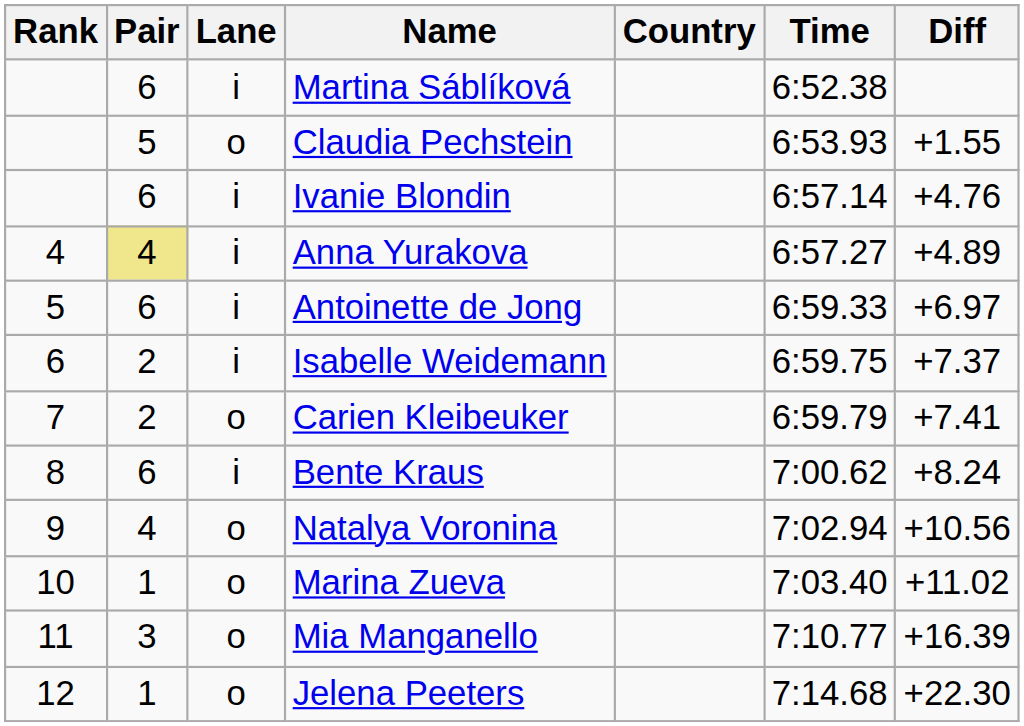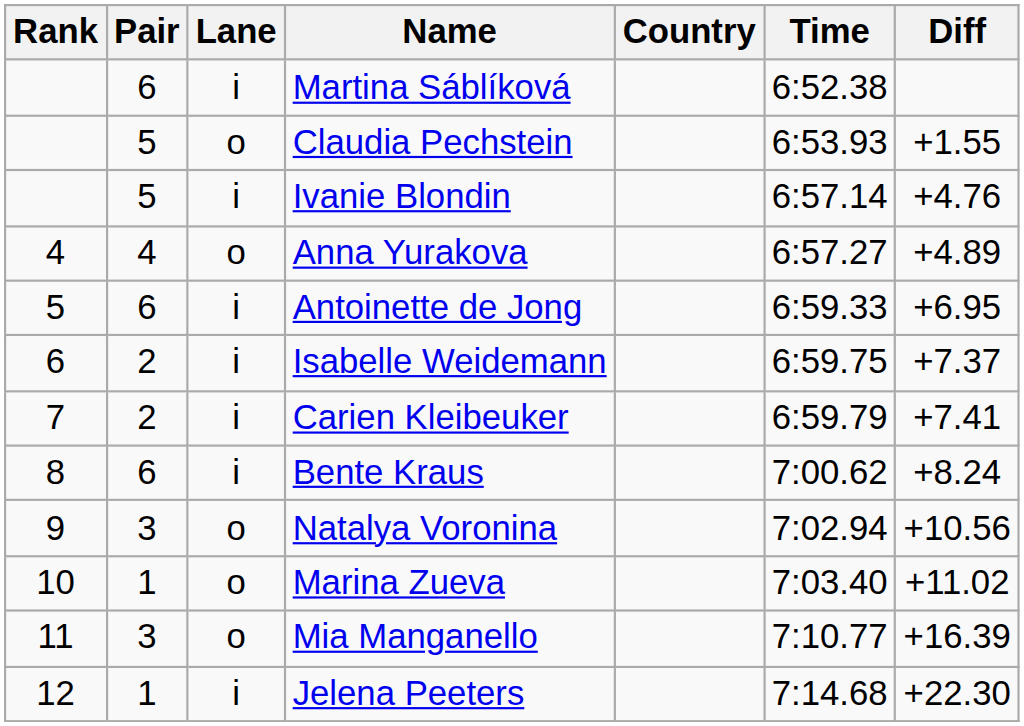 <table class="wikitable sortable" style="text-align:center">
 <tr>
 <th>Rank</th>
 <th>Pair</th>
 <th>Lane</th>
 <th>Name</th>
 <th>Country</th>
 <th>Time</th>
 <th>Diff</th>
 </tr>
 <tr>
 <td></td>
 <td>6</td>
 <td>i</td>
 <td align=left><a href='#'>Martina Sáblíková</a></td>
 <td align=left></td>
 <td>6:52.38</td>
 <td></td>
 </tr>
 <tr>
 <td></td>
 <td>5</td>
 <td>o</td>
 <td align=left><a href='#'>Claudia Pechstein</a></td>
 <td align=left></td>
 <td>6:53.93</td>
 <td>+1.55</td>
 </tr>
 <tr>
 <td></td>
-<td>6</td>
+<td>5</td>
 <td>i</td>
 <td align=left><a href='#'>Ivanie Blondin</a></td>
 <td align=left></td>
 <td>6:57.14</td>
 <td>+4.76</td>
 </tr>
 <tr>
 <td>4</td>
-<td style="background: khaki;">4</td>
-<td>i</td>
+<td>4</td>
+<td>o</td>
 <td align=left><a href='#'>Anna Yurakova</a></td>
 <td align=left></td>
 <td>6:57.27</td>
 <td>+4.89</td>
 </tr>
 <tr>
 <td>5</td>
 <td>6</td>
 <td>i</td>
 <td align=left><a href='#'>Antoinette de Jong</a></td>
 <td align=left></td>
 <td>6:59.33</td>
-<td>+6.97</td>
+<td>+6.95</td>
 </tr>
 <tr>
 <td>6</td>
 <td>2</td>
 <td>i</td>
 <td align=left><a href='#'>Isabelle Weidemann</a></td>
 <td align=left></td>
 <td>6:59.75</td>
 <td>+7.37</td>
 </tr>
 <tr>
 <td>7</td>
 <td>2</td>
-<td>o</td>
+<td>i</td>
 <td align=left><a href='#'>Carien Kleibeuker</a></td>
 <td align=left></td>
 <td>6:59.79</td>
 <td>+7.41</td>
 </tr>
 <tr>
 <td>8</td>
 <td>6</td>
 <td>i</td>
 <td align=left><a href='#'>Bente Kraus</a></td>
 <td align=left></td>
 <td>7:00.62</td>
 <td>+8.24</td>
 </tr>
 <tr>
 <td>9</td>
-<td>4</td>
+<td>3</td>
 <td>o</td>
 <td align=left><a href='#'>Natalya Voronina</a></td>
 <td align=left></td>
 <td>7:02.94</td>
 <td>+10.56</td>
 </tr>
 <tr>
 <td>10</td>
 <td>1</td>
 <td>o</td>
 <td align=left><a href='#'>Marina Zueva</a></td>
 <td align=left></td>
 <td>7:03.40</td>
 <td>+11.02</td>
 </tr>
 <tr>
 <td>11</td>
 <td>3</td>
 <td>o</td>
 <td align=left><a href='#'>Mia Manganello</a></td>
 <td align=left></td>
 <td>7:10.77</td>
 <td>+16.39</td>
 </tr>
 <tr>
 <td>12</td>
 <td>1</td>
-<td>o</td>
+<td>i</td>
 <td align=left><a href='#'>Jelena Peeters</a></td>
 <td align=left></td>
 <td>7:14.68</td>
 <td>+22.30</td>
 </tr>
 </table>
